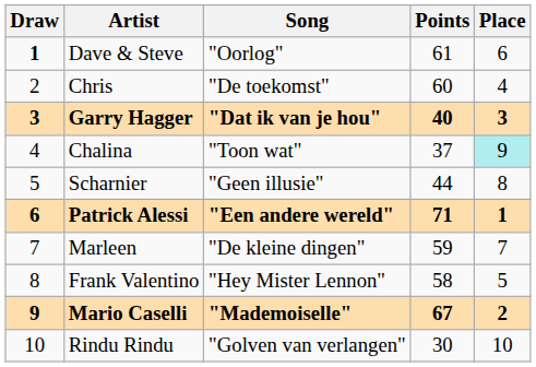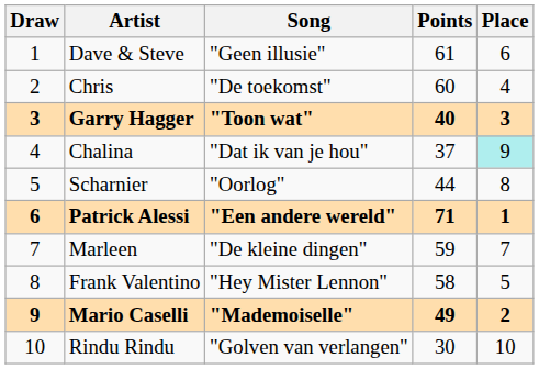 <table class="sortable wikitable" style="margin: 1em auto 1em auto; text-align:center">
 <tr>
 <th>Draw</th>
 <th>Artist</th>
 <th>Song</th>
 <th>Points</th>
 <th>Place</th>
 </tr>
 <tr>
-<td><strong>1</strong></td>
+<td>1</td>
 <td align="left">Dave & Steve</td>
-<td align="left">"Oorlog"</td>
+<td align="left">"Geen illusie"</td>
 <td>61</td>
 <td>6</td>
 </tr>
 <tr>
 <td>2</td>
 <td align="left">Chris</td>
 <td align="left">"De toekomst"</td>
 <td>60</td>
 <td>4</td>
 </tr>
 <tr style="font-weight:bold; background:navajowhite;">
 <td>3</td>
 <td align="left">Garry Hagger</td>
-<td align="left">"Dat ik van je hou"</td>
+<td align="left">"Toon wat"</td>
 <td>40</td>
 <td>3</td>
 </tr>
 <tr>
 <td>4</td>
 <td align="left">Chalina</td>
-<td align="left">"Toon wat"</td>
+<td align="left">"Dat ik van je hou"</td>
 <td>37</td>
 <td style="background: paleturquoise;">9</td>
 </tr>
 <tr>
 <td>5</td>
 <td align="left">Scharnier</td>
-<td align="left">"Geen illusie"</td>
+<td align="left">"Oorlog"</td>
 <td>44</td>
 <td>8</td>
 </tr>
 <tr style="font-weight:bold; background:navajowhite;">
 <td>6</td>
 <td align="left">Patrick Alessi</td>
 <td align="left">"Een andere wereld"</td>
 <td>71</td>
 <td>1</td>
 </tr>
 <tr>
 <td>7</td>
 <td align="left">Marleen</td>
 <td align="left">"De kleine dingen"</td>
 <td>59</td>
 <td>7</td>
 </tr>
 <tr>
 <td>8</td>
 <td align="left">Frank Valentino</td>
 <td align="left">"Hey Mister Lennon"</td>
 <td>58</td>
 <td>5</td>
 </tr>
 <tr style="font-weight:bold; background:navajowhite;">
 <td>9</td>
 <td align="left">Mario Caselli</td>
 <td align="left">"Mademoiselle"</td>
-<td>67</td>
+<td>49</td>
 <td>2</td>
 </tr>
 <tr>
 <td>10</td>
 <td align="left">Rindu Rindu</td>
 <td align="left">"Golven van verlangen"</td>
 <td>30</td>
 <td>10</td>
 </tr>
 </table>
